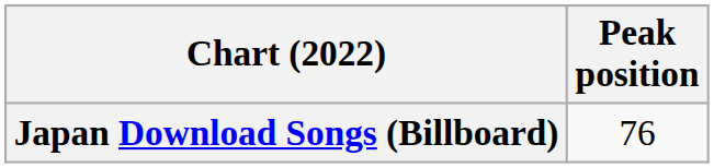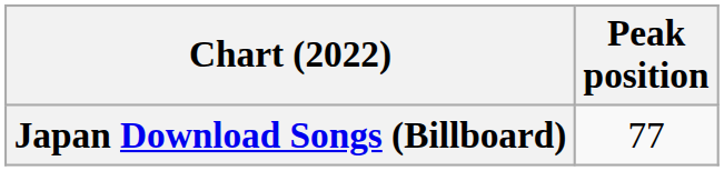 <table class="wikitable sortable plainrowheaders" style="text-align:center">
 <tr>
 <th scope="col">Chart (2022)</th>
 <th scope="col">Peak<br>position</th>
 </tr>
 <tr>
 <th scope="row">Japan <a href='#'>Download Songs</a> (Billboard)</th>
-<td>76</td>
+<td>77</td>
 </tr>
 </table>
